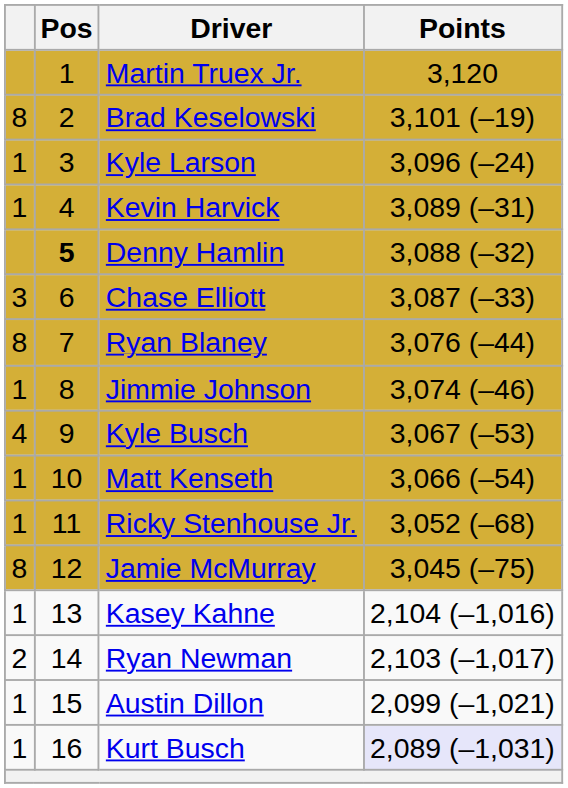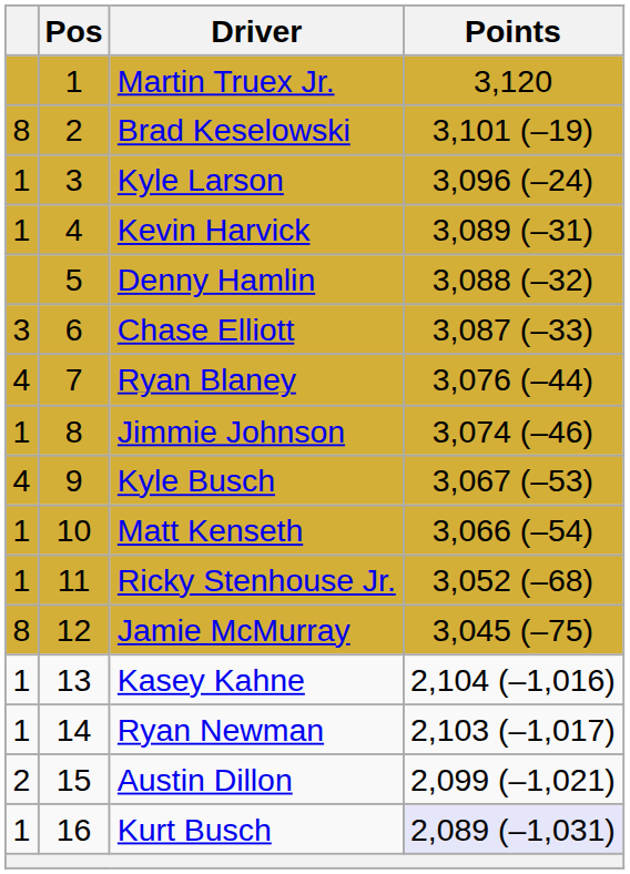 <table class="wikitable" style="font-size: 95%">
 <tr>
 <th></th>
 <th>Pos</th>
 <th>Driver</th>
 <th>Points</th>
 </tr>
 <tr style="background:#D4AF37;">
 <td align="left"></td>
 <td style="text-align:center;">1</td>
 <td><a href='#'>Martin Truex Jr.</a></td>
 <td style="text-align:center;">3,120</td>
 </tr>
 <tr style="background:#D4AF37;">
 <td align="left"> 8</td>
 <td style="text-align:center;">2</td>
 <td><a href='#'>Brad Keselowski</a></td>
 <td style="text-align:center;">3,101 (–19)</td>
 </tr>
 <tr style="background:#D4AF37;">
 <td align="left"> 1</td>
 <td style="text-align:center;">3</td>
 <td><a href='#'>Kyle Larson</a></td>
 <td style="text-align:center;">3,096 (–24)</td>
 </tr>
 <tr style="background:#D4AF37;">
 <td align="left"> 1</td>
 <td style="text-align:center;">4</td>
 <td><a href='#'>Kevin Harvick</a></td>
 <td style="text-align:center;">3,089 (–31)</td>
 </tr>
 <tr style="background:#D4AF37;">
 <td align="left"></td>
-<td style="text-align:center;"><strong>5</strong></td>
+<td style="text-align:center;">5</td>
 <td><a href='#'>Denny Hamlin</a></td>
 <td style="text-align:center;">3,088 (–32)</td>
 </tr>
 <tr style="background:#D4AF37;">
 <td align="left"> 3</td>
 <td style="text-align:center;">6</td>
 <td><a href='#'>Chase Elliott</a></td>
 <td style="text-align:center;">3,087 (–33)</td>
 </tr>
 <tr style="background:#D4AF37;">
-<td align="left"> 8</td>
+<td align="left"> 4</td>
 <td style="text-align:center;">7</td>
 <td><a href='#'>Ryan Blaney</a></td>
 <td style="text-align:center;">3,076 (–44)</td>
 </tr>
 <tr style="background:#D4AF37;">
 <td align="left"> 1</td>
 <td style="text-align:center;">8</td>
 <td><a href='#'>Jimmie Johnson</a></td>
 <td style="text-align:center;">3,074 (–46)</td>
 </tr>
 <tr style="background:#D4AF37;">
 <td align="left"> 4</td>
 <td style="text-align:center;">9</td>
 <td><a href='#'>Kyle Busch</a></td>
 <td style="text-align:center;">3,067 (–53)</td>
 </tr>
 <tr style="background:#D4AF37;">
 <td align="left"> 1</td>
 <td style="text-align:center;">10</td>
 <td><a href='#'>Matt Kenseth</a></td>
 <td style="text-align:center;">3,066 (–54)</td>
 </tr>
 <tr style="background:#D4AF37;">
 <td align="left"> 1</td>
 <td style="text-align:center;">11</td>
 <td><a href='#'>Ricky Stenhouse Jr.</a></td>
 <td style="text-align:center;">3,052 (–68)</td>
 </tr>
 <tr style="background:#D4AF37;">
 <td align="left"> 8</td>
 <td style="text-align:center;">12</td>
 <td><a href='#'>Jamie McMurray</a></td>
 <td style="text-align:center;">3,045 (–75)</td>
 </tr>
 <tr>
 <td align="left"> 1</td>
 <td style="text-align:center;">13</td>
 <td><a href='#'>Kasey Kahne</a></td>
 <td style="text-align:center;">2,104 (–1,016)</td>
 </tr>
 <tr>
-<td align="left"> 2</td>
+<td align="left"> 1</td>
 <td style="text-align:center;">14</td>
 <td><a href='#'>Ryan Newman</a></td>
 <td style="text-align:center;">2,103 (–1,017)</td>
 </tr>
 <tr>
-<td align="left"> 1</td>
+<td align="left"> 2</td>
 <td style="text-align:center;">15</td>
 <td><a href='#'>Austin Dillon</a></td>
 <td style="text-align:center;">2,099 (–1,021)</td>
 </tr>
 <tr>
 <td align="left"> 1</td>
 <td style="text-align:center;">16</td>
 <td><a href='#'>Kurt Busch</a></td>
 <td style="background: lavender; text-align:center;">2,089 (–1,031)</td>
 </tr>
 <tr class="sortbottom">
 <th colspan="9"></th>
 </tr>
 </table>
